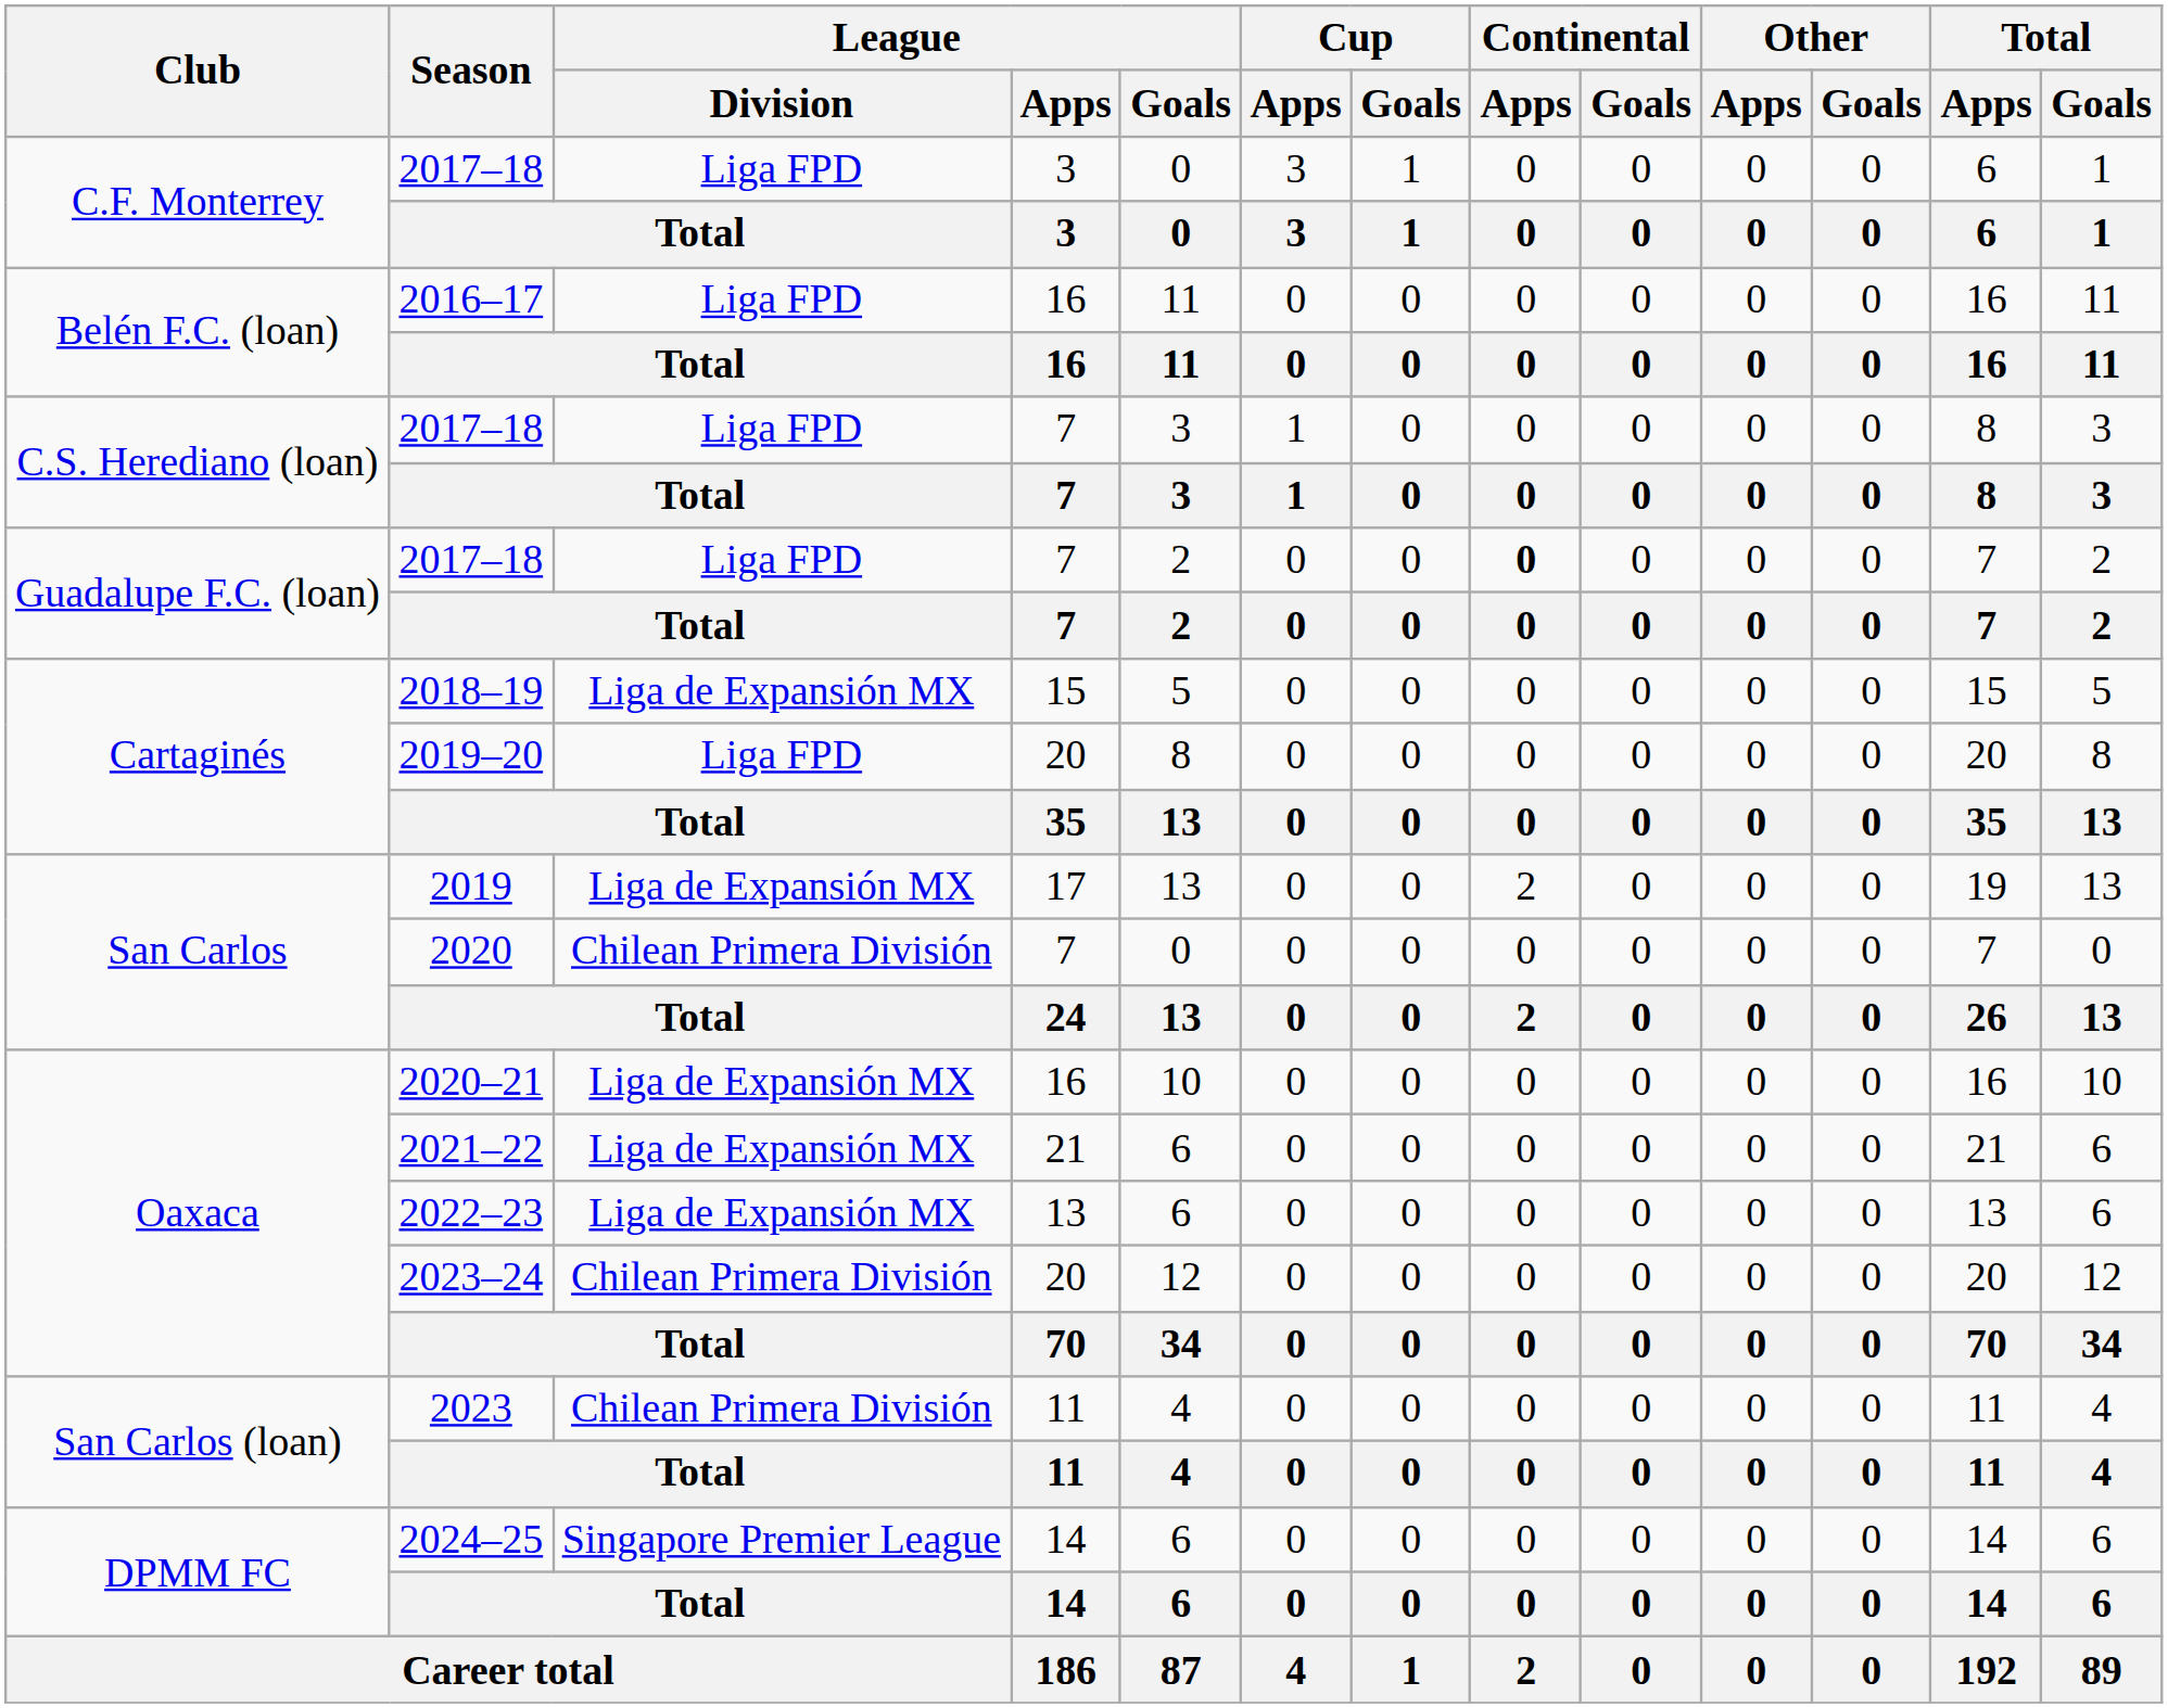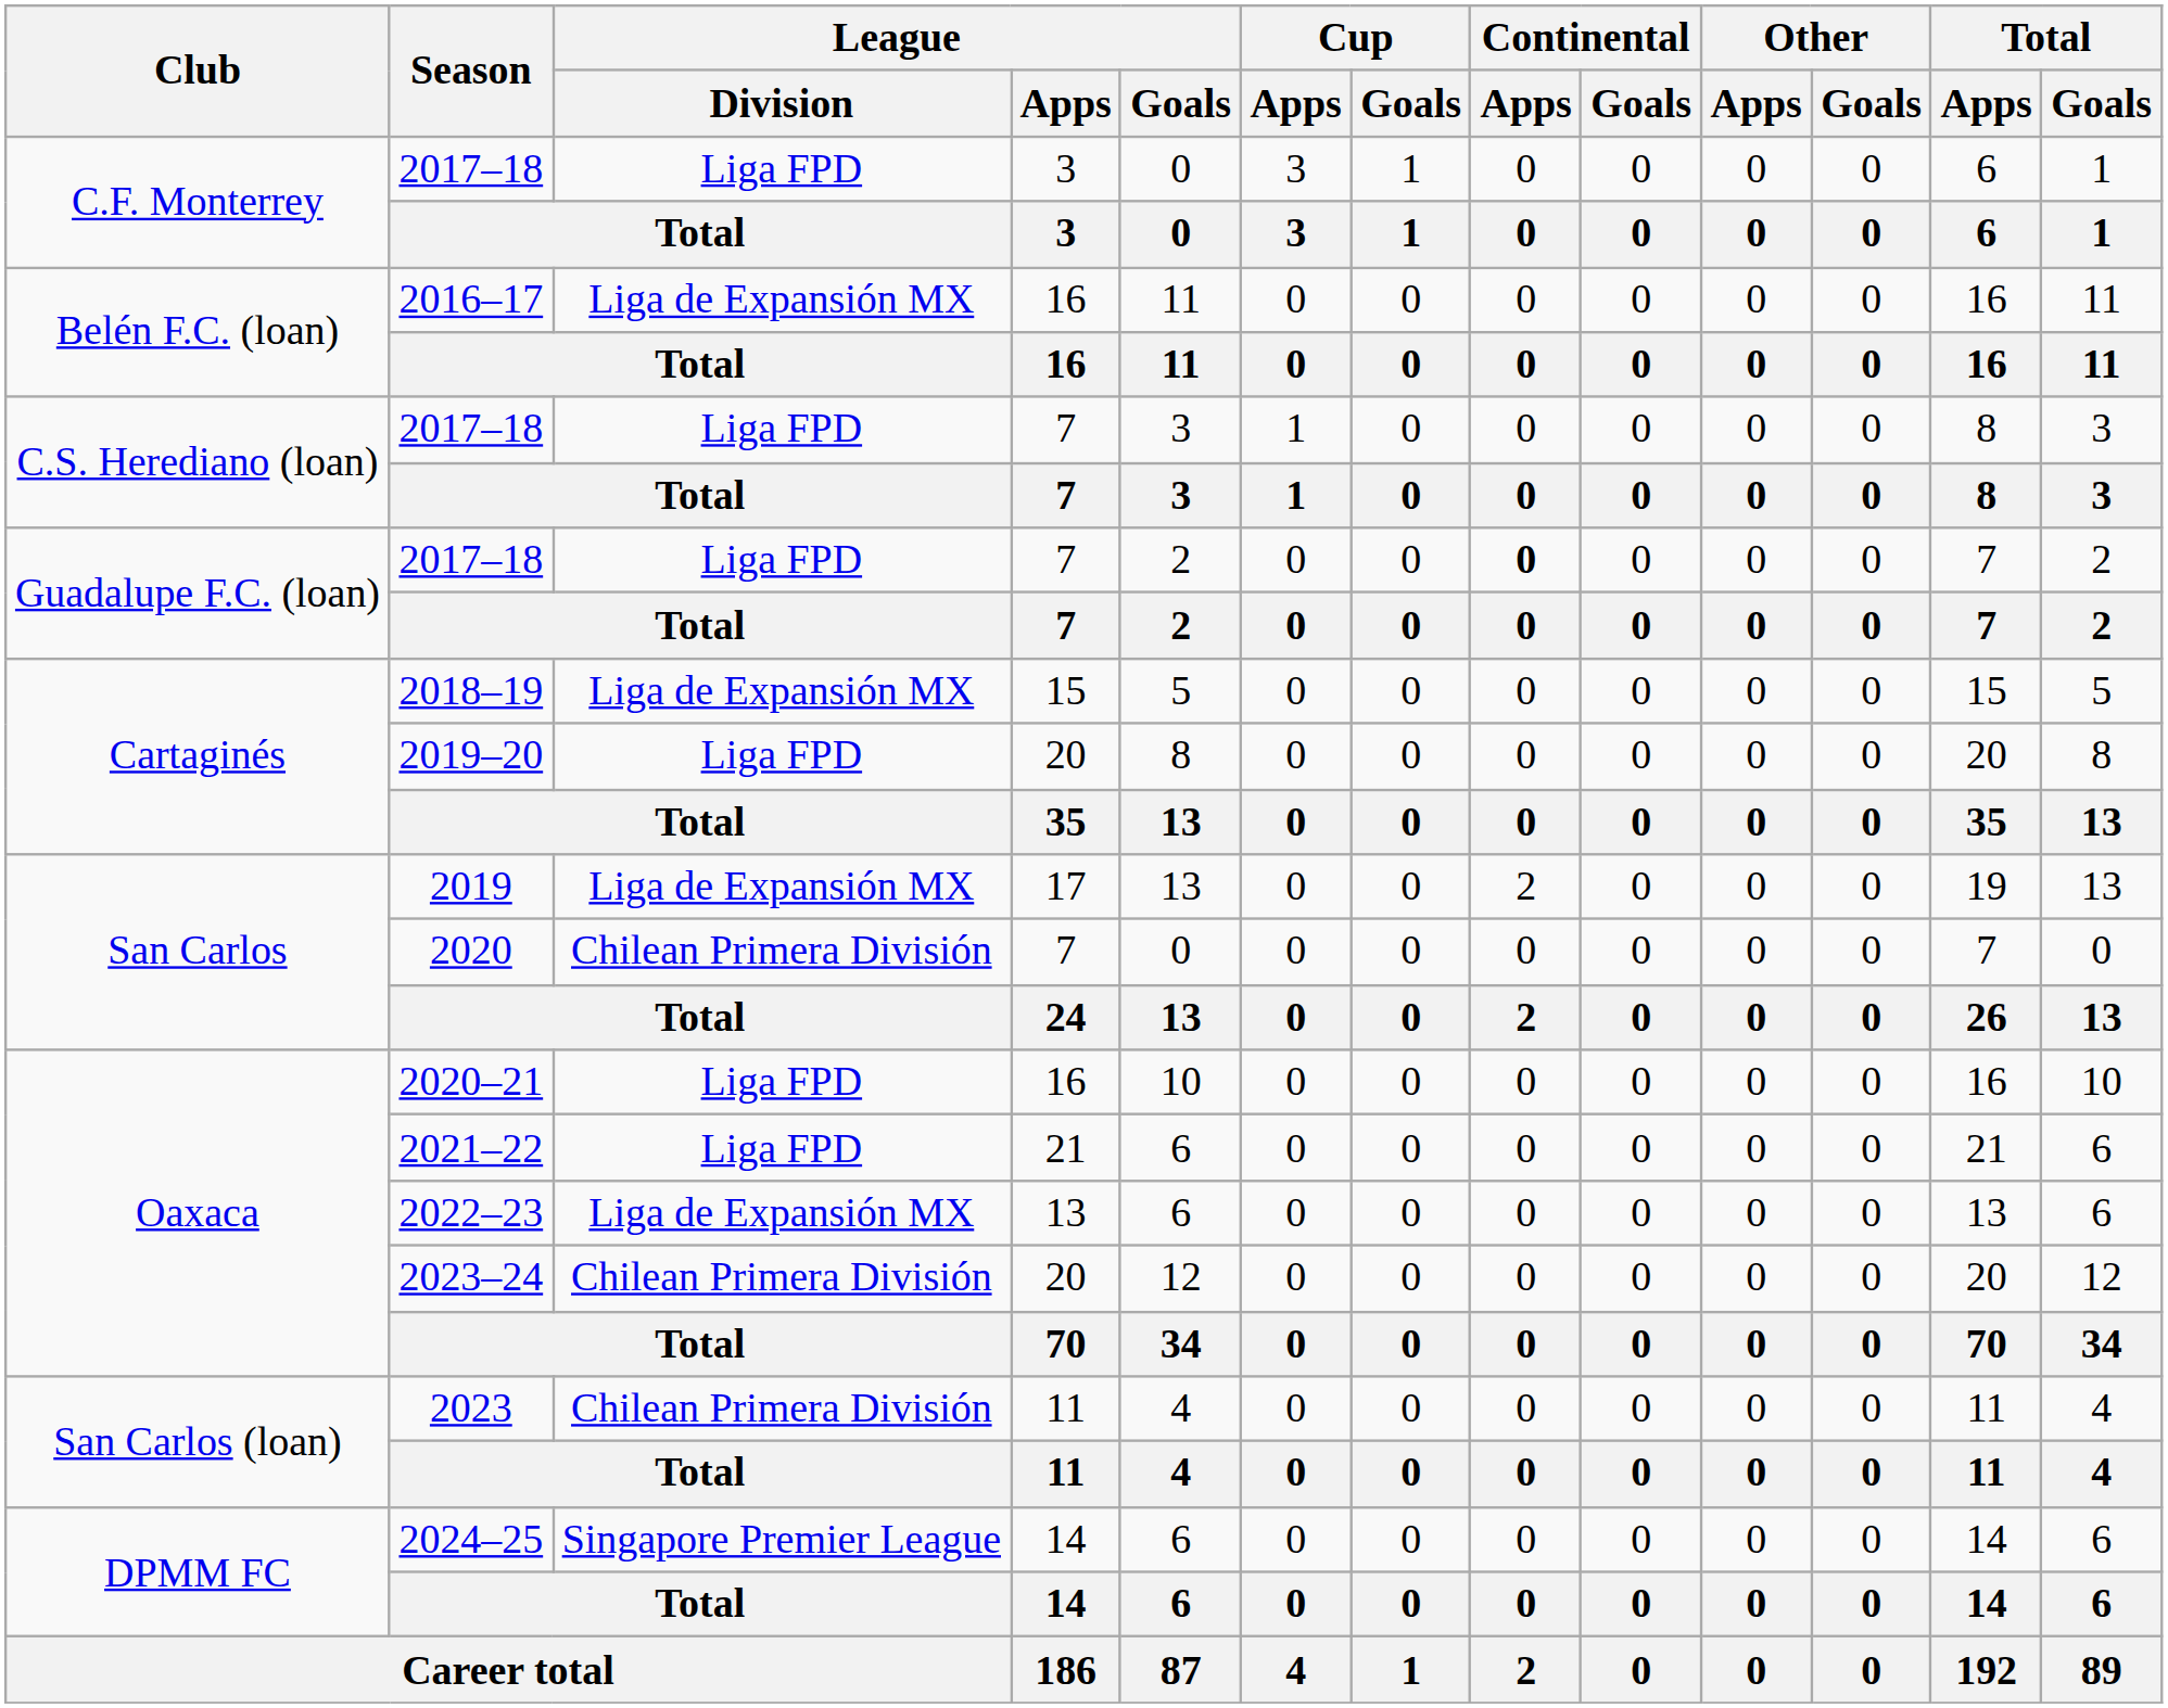 <table class="wikitable" style="text-align:center">
 <tr>
 <th rowspan=2>Club</th>
 <th rowspan=2>Season</th>
 <th colspan=3>League</th>
 <th colspan=2>Cup</th>
 <th colspan=2>Continental</th>
 <th colspan=2>Other</th>
 <th colspan=2>Total</th>
 </tr>
 <tr>
 <th>Division</th>
 <th>Apps</th>
 <th>Goals</th>
 <th>Apps</th>
 <th>Goals</th>
 <th>Apps</th>
 <th>Goals</th>
 <th>Apps</th>
 <th>Goals</th>
 <th>Apps</th>
 <th>Goals</th>
 </tr>
 <tr>
 <td rowspan=2><a href='#'>C.F. Monterrey</a></td>
 <td><a href='#'>2017–18</a></td>
 <td><a href='#'>Liga FPD</a></td>
 <td>3</td>
 <td>0</td>
 <td>3</td>
 <td>1</td>
 <td>0</td>
 <td>0</td>
 <td>0</td>
 <td>0</td>
 <td>6</td>
 <td>1</td>
 </tr>
 <tr>
 <th colspan="2">Total</th>
 <th>3</th>
 <th>0</th>
 <th>3</th>
 <th>1</th>
 <th>0</th>
 <th>0</th>
 <th>0</th>
 <th>0</th>
 <th>6</th>
 <th>1</th>
 </tr>
 <tr>
 <td rowspan=2><a href='#'>Belén F.C.</a> (loan)</td>
 <td><a href='#'>2016–17</a></td>
-<td><a href='#'>Liga FPD</a></td>
+<td><a href='#'>Liga de Expansión MX</a></td>
 <td>16</td>
 <td>11</td>
 <td>0</td>
 <td>0</td>
 <td>0</td>
 <td>0</td>
 <td>0</td>
 <td>0</td>
 <td>16</td>
 <td>11</td>
 </tr>
 <tr>
 <th colspan="2">Total</th>
 <th>16</th>
 <th>11</th>
 <th>0</th>
 <th>0</th>
 <th>0</th>
 <th>0</th>
 <th>0</th>
 <th>0</th>
 <th>16</th>
 <th>11</th>
 </tr>
 <tr>
 <td rowspan=2><a href='#'>C.S. Herediano</a> (loan)</td>
 <td><a href='#'>2017–18</a></td>
 <td><a href='#'>Liga FPD</a></td>
 <td>7</td>
 <td>3</td>
 <td>1</td>
 <td>0</td>
 <td>0</td>
 <td>0</td>
 <td>0</td>
 <td>0</td>
 <td>8</td>
 <td>3</td>
 </tr>
 <tr>
 <th colspan="2">Total</th>
 <th>7</th>
 <th>3</th>
 <th>1</th>
 <th>0</th>
 <th>0</th>
 <th>0</th>
 <th>0</th>
 <th>0</th>
 <th>8</th>
 <th>3</th>
 </tr>
 <tr>
 <td rowspan=2><a href='#'>Guadalupe F.C.</a> (loan)</td>
 <td><a href='#'>2017–18</a></td>
 <td><a href='#'>Liga FPD</a></td>
 <td>7</td>
 <td>2</td>
 <td>0</td>
 <td>0</td>
 <td><strong>0</strong></td>
 <td>0</td>
 <td>0</td>
 <td>0</td>
 <td>7</td>
 <td>2</td>
 </tr>
 <tr>
 <th colspan="2">Total</th>
 <th>7</th>
 <th>2</th>
 <th>0</th>
 <th>0</th>
 <th>0</th>
 <th>0</th>
 <th>0</th>
 <th>0</th>
 <th>7</th>
 <th>2</th>
 </tr>
 <tr>
 <td rowspan=3><a href='#'>Cartaginés</a></td>
 <td><a href='#'>2018–19</a></td>
 <td><a href='#'>Liga de Expansión MX</a></td>
 <td>15</td>
 <td>5</td>
 <td>0</td>
 <td>0</td>
 <td>0</td>
 <td>0</td>
 <td>0</td>
 <td>0</td>
 <td>15</td>
 <td>5</td>
 </tr>
 <tr>
 <td><a href='#'>2019–20</a></td>
 <td><a href='#'>Liga FPD</a></td>
 <td>20</td>
 <td>8</td>
 <td>0</td>
 <td>0</td>
 <td>0</td>
 <td>0</td>
 <td>0</td>
 <td>0</td>
 <td>20</td>
 <td>8</td>
 </tr>
 <tr>
 <th colspan="2">Total</th>
 <th>35</th>
 <th>13</th>
 <th>0</th>
 <th>0</th>
 <th>0</th>
 <th>0</th>
 <th>0</th>
 <th>0</th>
 <th>35</th>
 <th>13</th>
 </tr>
 <tr>
 <td rowspan=3><a href='#'>San Carlos</a></td>
 <td><a href='#'>2019</a></td>
 <td><a href='#'>Liga de Expansión MX</a></td>
 <td>17</td>
 <td>13</td>
 <td>0</td>
 <td>0</td>
 <td>2</td>
 <td>0</td>
 <td>0</td>
 <td>0</td>
 <td>19</td>
 <td>13</td>
 </tr>
 <tr>
 <td><a href='#'>2020</a></td>
 <td><a href='#'>Chilean Primera División</a></td>
 <td>7</td>
 <td>0</td>
 <td>0</td>
 <td>0</td>
 <td>0</td>
 <td>0</td>
 <td>0</td>
 <td>0</td>
 <td>7</td>
 <td>0</td>
 </tr>
 <tr>
 <th colspan="2">Total</th>
 <th>24</th>
 <th>13</th>
 <th>0</th>
 <th>0</th>
 <th>2</th>
 <th>0</th>
 <th>0</th>
 <th>0</th>
 <th>26</th>
 <th>13</th>
 </tr>
 <tr>
 <td rowspan=5><a href='#'>Oaxaca</a></td>
 <td><a href='#'>2020–21</a></td>
-<td><a href='#'>Liga de Expansión MX</a></td>
+<td><a href='#'>Liga FPD</a></td>
 <td>16</td>
 <td>10</td>
 <td>0</td>
 <td>0</td>
 <td>0</td>
 <td>0</td>
 <td>0</td>
 <td>0</td>
 <td>16</td>
 <td>10</td>
 </tr>
 <tr>
 <td><a href='#'>2021–22</a></td>
-<td><a href='#'>Liga de Expansión MX</a></td>
+<td><a href='#'>Liga FPD</a></td>
 <td>21</td>
 <td>6</td>
 <td>0</td>
 <td>0</td>
 <td>0</td>
 <td>0</td>
 <td>0</td>
 <td>0</td>
 <td>21</td>
 <td>6</td>
 </tr>
 <tr>
 <td><a href='#'>2022–23</a></td>
 <td><a href='#'>Liga de Expansión MX</a></td>
 <td>13</td>
 <td>6</td>
 <td>0</td>
 <td>0</td>
 <td>0</td>
 <td>0</td>
 <td>0</td>
 <td>0</td>
 <td>13</td>
 <td>6</td>
 </tr>
 <tr>
 <td><a href='#'>2023–24</a></td>
 <td><a href='#'>Chilean Primera División</a></td>
 <td>20</td>
 <td>12</td>
 <td>0</td>
 <td>0</td>
 <td>0</td>
 <td>0</td>
 <td>0</td>
 <td>0</td>
 <td>20</td>
 <td>12</td>
 </tr>
 <tr>
 <th colspan="2">Total</th>
 <th>70</th>
 <th>34</th>
 <th>0</th>
 <th>0</th>
 <th>0</th>
 <th>0</th>
 <th>0</th>
 <th>0</th>
 <th>70</th>
 <th>34</th>
 </tr>
 <tr>
 <td rowspan=2><a href='#'>San Carlos</a> (loan)</td>
 <td><a href='#'>2023</a></td>
 <td><a href='#'>Chilean Primera División</a></td>
 <td>11</td>
 <td>4</td>
 <td>0</td>
 <td>0</td>
 <td>0</td>
 <td>0</td>
 <td>0</td>
 <td>0</td>
 <td>11</td>
 <td>4</td>
 </tr>
 <tr>
 <th colspan="2">Total</th>
 <th>11</th>
 <th>4</th>
 <th>0</th>
 <th>0</th>
 <th>0</th>
 <th>0</th>
 <th>0</th>
 <th>0</th>
 <th>11</th>
 <th>4</th>
 </tr>
 <tr>
 <td rowspan=2><a href='#'>DPMM FC</a></td>
 <td><a href='#'>2024–25</a></td>
 <td><a href='#'>Singapore Premier League</a></td>
 <td>14</td>
 <td>6</td>
 <td>0</td>
 <td>0</td>
 <td>0</td>
 <td>0</td>
 <td>0</td>
 <td>0</td>
 <td>14</td>
 <td>6</td>
 </tr>
 <tr>
 <th colspan="2">Total</th>
 <th>14</th>
 <th>6</th>
 <th>0</th>
 <th>0</th>
 <th>0</th>
 <th>0</th>
 <th>0</th>
 <th>0</th>
 <th>14</th>
 <th>6</th>
 </tr>
 <tr>
 <th colspan="3">Career total</th>
 <th>186</th>
 <th>87</th>
 <th>4</th>
 <th>1</th>
 <th>2</th>
 <th>0</th>
 <th>0</th>
 <th>0</th>
 <th>192</th>
 <th>89</th>
 </tr>
 </table>
